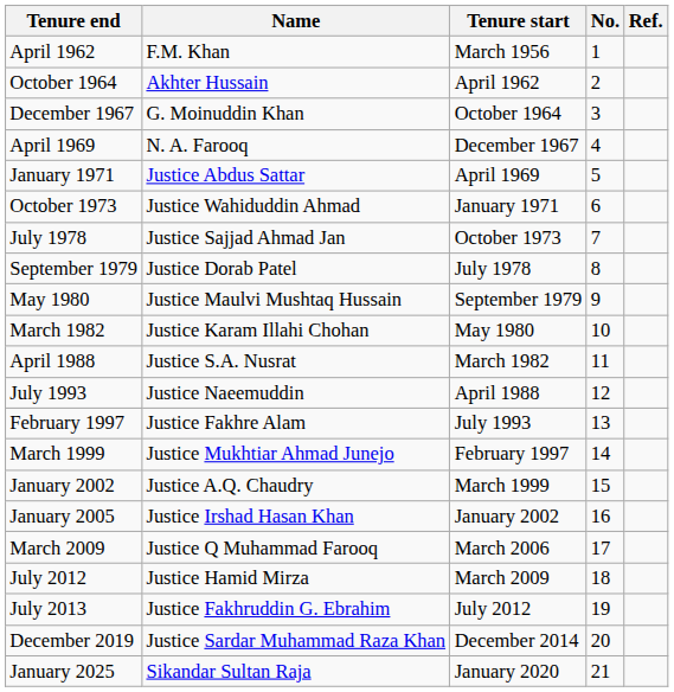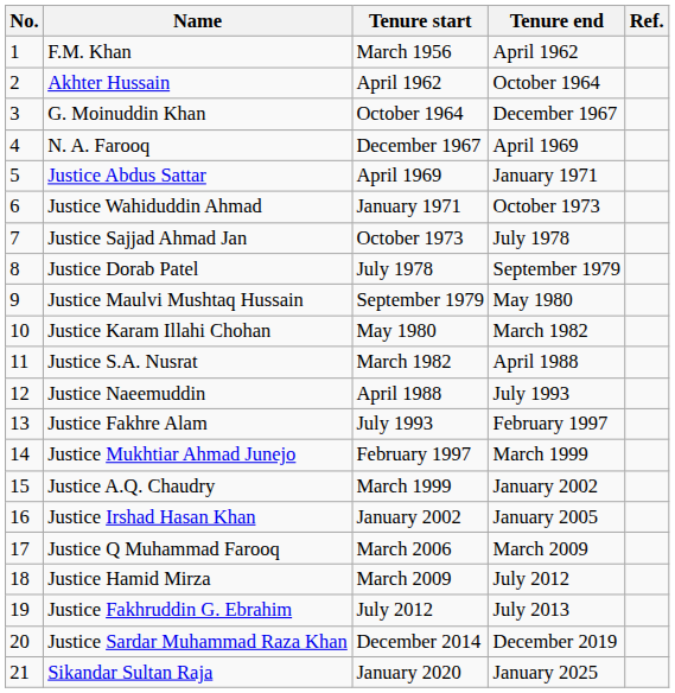 <table class="wikitable sortable">
 <tr>
-<th>Tenure end</th>
+<th>No.</th>
 <th>Name</th>
 <th>Tenure start</th>
-<th>No.</th>
+<th>Tenure end</th>
 <th>Ref.</th>
 </tr>
 <tr>
-<td>April 1962</td>
+<td>1</td>
 <td>F.M. Khan</td>
 <td>March 1956</td>
-<td>1</td>
+<td>April 1962</td>
 <td></td>
 </tr>
 <tr>
-<td>October 1964</td>
+<td>2</td>
 <td><a href='#'>Akhter Hussain</a></td>
 <td>April 1962</td>
-<td>2</td>
+<td>October 1964</td>
 <td></td>
 </tr>
 <tr>
-<td>December 1967</td>
+<td>3</td>
 <td>G. Moinuddin Khan</td>
 <td>October 1964</td>
-<td>3</td>
+<td>December 1967</td>
 <td></td>
 </tr>
 <tr>
-<td>April 1969</td>
+<td>4</td>
 <td>N. A. Farooq</td>
 <td>December 1967</td>
-<td>4</td>
+<td>April 1969</td>
 <td></td>
 </tr>
 <tr>
-<td>January 1971</td>
+<td>5</td>
 <td><a href='#'>Justice Abdus Sattar</a></td>
 <td>April 1969</td>
-<td>5</td>
+<td>January 1971</td>
 <td></td>
 </tr>
 <tr>
-<td>October 1973</td>
+<td>6</td>
 <td>Justice Wahiduddin Ahmad</td>
 <td>January 1971</td>
-<td>6</td>
+<td>October 1973</td>
 <td></td>
 </tr>
 <tr>
-<td>July 1978</td>
+<td>7</td>
 <td>Justice Sajjad Ahmad Jan</td>
 <td>October 1973</td>
-<td>7</td>
+<td>July 1978</td>
 <td></td>
 </tr>
 <tr>
-<td>September 1979</td>
+<td>8</td>
 <td>Justice Dorab Patel</td>
 <td>July 1978</td>
-<td>8</td>
+<td>September 1979</td>
 <td></td>
 </tr>
 <tr>
-<td>May 1980</td>
+<td>9</td>
 <td>Justice Maulvi Mushtaq Hussain</td>
 <td>September 1979</td>
-<td>9</td>
+<td>May 1980</td>
 <td></td>
 </tr>
 <tr>
-<td>March 1982</td>
+<td>10</td>
 <td>Justice Karam Illahi Chohan</td>
 <td>May 1980</td>
-<td>10</td>
+<td>March 1982</td>
 <td></td>
 </tr>
 <tr>
-<td>April 1988</td>
+<td>11</td>
 <td>Justice S.A. Nusrat</td>
 <td>March 1982</td>
-<td>11</td>
+<td>April 1988</td>
 <td></td>
 </tr>
 <tr>
-<td>July 1993</td>
+<td>12</td>
 <td>Justice Naeemuddin</td>
 <td>April 1988</td>
-<td>12</td>
+<td>July 1993</td>
 <td></td>
 </tr>
 <tr>
-<td>February 1997</td>
+<td>13</td>
 <td>Justice Fakhre Alam</td>
 <td>July 1993</td>
-<td>13</td>
+<td>February 1997</td>
 <td></td>
 </tr>
 <tr>
-<td>March 1999</td>
+<td>14</td>
 <td>Justice <a href='#'>Mukhtiar Ahmad Junejo</a></td>
 <td>February 1997</td>
-<td>14</td>
+<td>March 1999</td>
 <td></td>
 </tr>
 <tr>
-<td>January 2002</td>
+<td>15</td>
 <td>Justice A.Q. Chaudry</td>
 <td>March 1999</td>
-<td>15</td>
+<td>January 2002</td>
 <td></td>
 </tr>
 <tr>
-<td>January 2005</td>
+<td>16</td>
 <td>Justice <a href='#'>Irshad Hasan Khan</a></td>
 <td>January 2002</td>
-<td>16</td>
+<td>January 2005</td>
 <td></td>
 </tr>
 <tr>
-<td>March 2009</td>
+<td>17</td>
 <td>Justice Q Muhammad Farooq</td>
 <td>March 2006</td>
-<td>17</td>
+<td>March 2009</td>
 <td></td>
 </tr>
 <tr>
-<td>July 2012</td>
+<td>18</td>
 <td>Justice Hamid Mirza</td>
 <td>March 2009</td>
-<td>18</td>
+<td>July 2012</td>
 <td></td>
 </tr>
 <tr>
-<td>July 2013</td>
+<td>19</td>
 <td>Justice <a href='#'>Fakhruddin G. Ebrahim</a></td>
 <td>July 2012</td>
-<td>19</td>
+<td>July 2013</td>
 <td></td>
 </tr>
 <tr>
-<td>December 2019</td>
+<td>20</td>
 <td>Justice <a href='#'>Sardar Muhammad Raza Khan</a></td>
 <td>December 2014</td>
-<td>20</td>
+<td>December 2019</td>
 <td></td>
 </tr>
 <tr>
-<td>January 2025</td>
+<td>21</td>
 <td><a href='#'>Sikandar Sultan Raja</a></td>
 <td>January 2020</td>
-<td>21</td>
+<td>January 2025</td>
 <td></td>
 </tr>
 </table>
